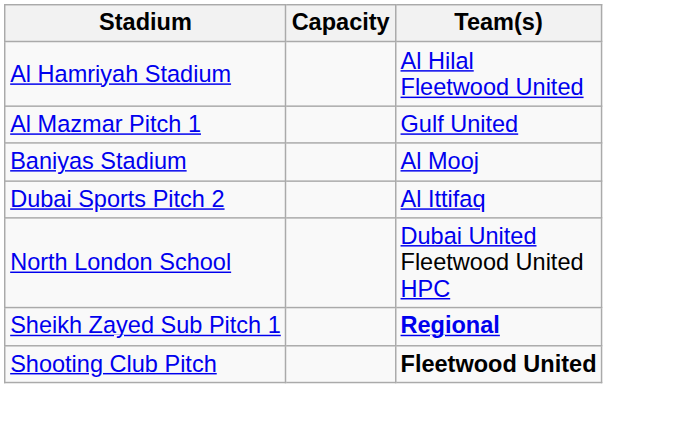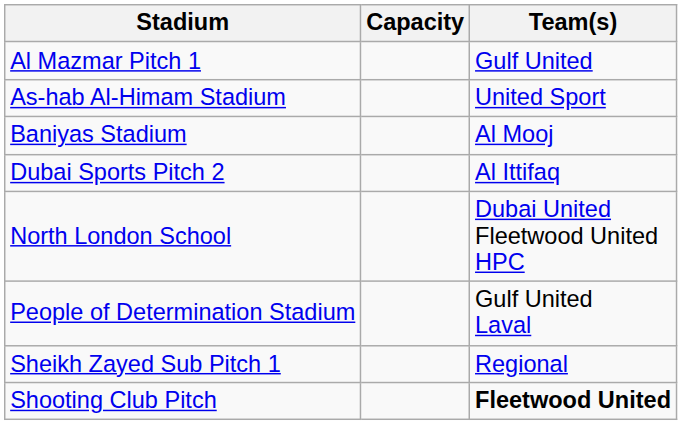 <table class="wikitable sortable" style="text-align: left;">
 <tr>
 <th>Stadium</th>
 <th>Capacity</th>
 <th>Team(s)</th>
 </tr>
 <tr>
-<td><a href='#'>Al Hamriyah Stadium</a></td>
-<td style="text-align:center;"></td>
-<td><a href='#'>Al Hilal</a><br><a href='#'>Fleetwood United</a></td>
-</tr>
-<tr>
 <td><a href='#'>Al Mazmar Pitch 1</a></td>
 <td style="text-align:center;"></td>
 <td><a href='#'>Gulf United</a></td>
+</tr>
+<tr>
+<td><a href='#'>As-hab Al-Himam Stadium</a></td>
+<td style="text-align:center;"></td>
+<td><a href='#'>United Sport</a></td>
 </tr>
 <tr>
 <td><a href='#'>Baniyas Stadium</a></td>
 <td style="text-align:center;"></td>
 <td><a href='#'>Al Mooj</a></td>
 </tr>
 <tr>
 <td><a href='#'>Dubai Sports Pitch 2</a></td>
 <td style="text-align:center;"></td>
 <td><a href='#'>Al Ittifaq</a></td>
 </tr>
 <tr>
 <td><a href='#'>North London School</a></td>
 <td style="text-align:center;"></td>
 <td><a href='#'>Dubai United</a><br>Fleetwood United<br><a href='#'>HPC</a></td>
 </tr>
 <tr>
+<td><a href='#'>People of Determination Stadium</a></td>
+<td style="text-align:center;"></td>
+<td>Gulf United<br><a href='#'>Laval</a></td>
+</tr>
+<tr>
 <td><a href='#'>Sheikh Zayed Sub Pitch 1</a></td>
 <td style="text-align:center;"></td>
-<td><strong><a href='#'>Regional</a></strong></td>
+<td><a href='#'>Regional</a></td>
 </tr>
 <tr>
 <td><a href='#'>Shooting Club Pitch</a></td>
 <td style="text-align:center;"></td>
 <td><strong>Fleetwood United</strong></td>
 </tr>
 </table>
